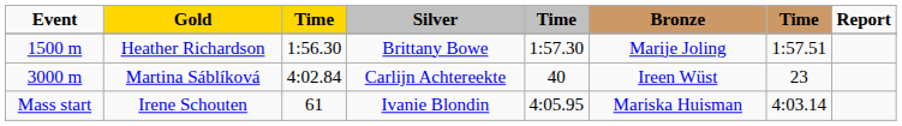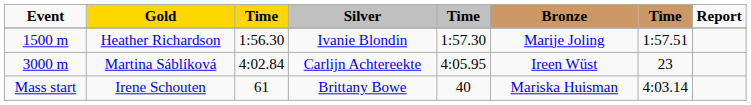 <table class="wikitable">
 <tr>
 <td width="80" align="center"><strong>Event</strong></td>
 <td width="150" bgcolor="gold" align="center"><strong>Gold</strong></td>
 <td width="50" bgcolor="gold" align="center"><strong>Time</strong></td>
 <td width="150" bgcolor="silver" align="center"><strong>Silver</strong></td>
 <td width="50" bgcolor="silver" align="center"><strong>Time</strong></td>
 <td width="150" bgcolor="#CC9966" align="center"><strong>Bronze</strong></td>
 <td width="50" bgcolor="#CC9966" align="center"><strong>Time</strong></td>
 <td width="50" align="center"><strong>Report</strong></td>
 </tr>
 <tr bgcolor="#cccccc">
 </tr>
 <tr>
 <td align="center"><a href='#'>1500 m</a></td>
 <td align="center"><a href='#'>Heather Richardson</a><br><small></small></td>
 <td align="center">1:56.30</td>
-<td align="center"><a href='#'>Brittany Bowe</a><br><small></small></td>
+<td align="center"><a href='#'>Ivanie Blondin</a><br><small></small></td>
 <td align="center">1:57.30</td>
 <td align="center"><a href='#'>Marije Joling</a><br><small></small></td>
 <td align="center">1:57.51</td>
 <td align="center"></td>
 </tr>
 <tr>
 <td align="center"><a href='#'>3000 m</a></td>
 <td align="center"><a href='#'>Martina Sáblíková</a><br><small></small></td>
 <td align="center">4:02.84</td>
 <td align="center"><a href='#'>Carlijn Achtereekte</a><br><small></small></td>
-<td align="center">40 </td>
+<td align="center">4:05.95</td>
 <td align="center"><a href='#'>Ireen Wüst</a><br><small></small></td>
 <td align="center">23 </td>
 <td align="center"></td>
 </tr>
 <tr>
 <td align="center"><a href='#'>Mass start</a></td>
 <td align="center"><a href='#'>Irene Schouten</a><br><small></small></td>
 <td align="center">61 </td>
-<td align="center"><a href='#'>Ivanie Blondin</a><br><small></small></td>
-<td align="center">4:05.95</td>
+<td align="center"><a href='#'>Brittany Bowe</a><br><small></small></td>
+<td align="center">40 </td>
 <td align="center"><a href='#'>Mariska Huisman</a><br><small></small></td>
 <td align="center">4:03.14</td>
 <td align="center"></td>
 </tr>
 </table>
